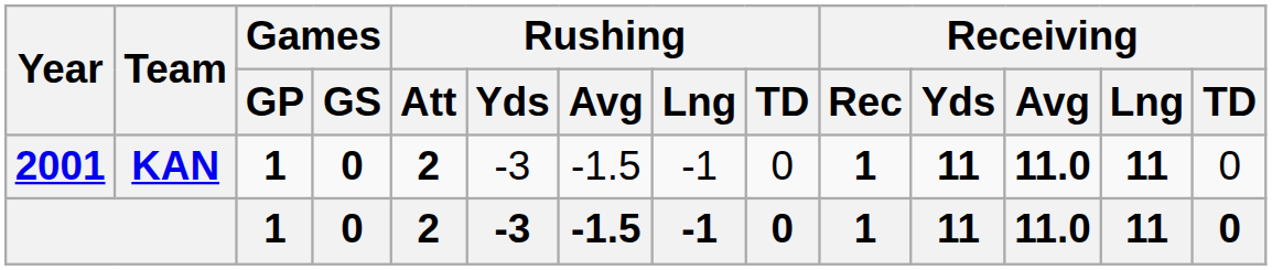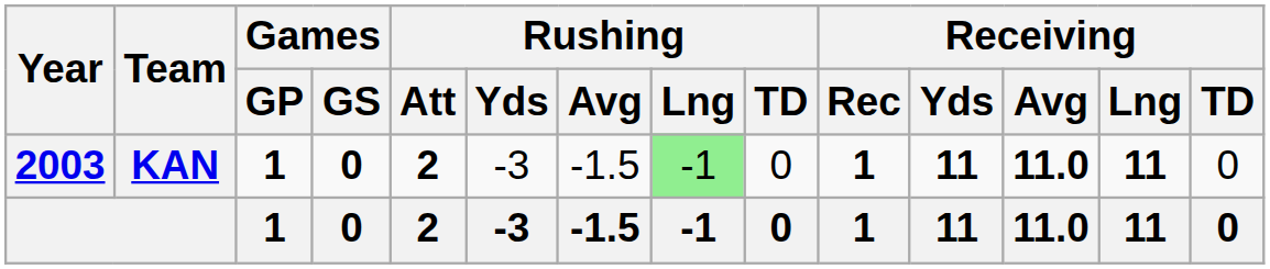 <table class="wikitable" style="text-align:center;">
 <tr>
 <th rowspan="2">Year</th>
 <th rowspan="2">Team</th>
 <th colspan="2">Games</th>
 <th colspan="5">Rushing</th>
 <th colspan="5">Receiving</th>
 </tr>
 <tr>
 <th>GP</th>
 <th>GS</th>
 <th>Att</th>
 <th>Yds</th>
 <th>Avg</th>
 <th>Lng</th>
 <th>TD</th>
 <th>Rec</th>
 <th>Yds</th>
 <th>Avg</th>
 <th>Lng</th>
 <th>TD</th>
 </tr>
 <tr>
-<th><a href='#'>2001</a></th>
+<th><a href='#'>2003</a></th>
 <th><a href='#'>KAN</a></th>
 <td><strong>1</strong></td>
 <td><strong>0</strong></td>
 <td><strong>2</strong></td>
 <td>-3</td>
 <td>-1.5</td>
-<td>-1</td>
+<td style="background: lightgreen;">-1</td>
 <td>0</td>
 <td><strong>1</strong></td>
 <td><strong>11</strong></td>
 <td><strong>11.0</strong></td>
 <td><strong>11</strong></td>
 <td>0</td>
 </tr>
 <tr>
 <th colspan="2"></th>
 <th>1</th>
 <th>0</th>
 <th>2</th>
 <th>-3</th>
 <th>-1.5</th>
 <th>-1</th>
 <th>0</th>
 <th>1</th>
 <th>11</th>
 <th>11.0</th>
 <th>11</th>
 <th>0</th>
 </tr>
 </table>
